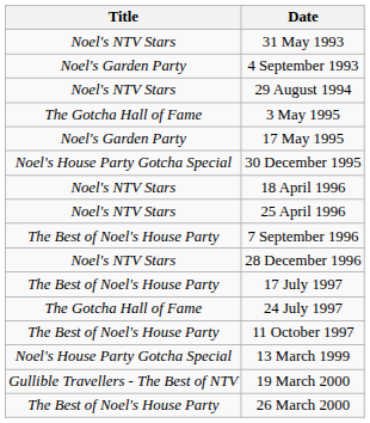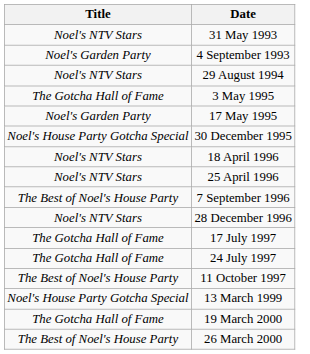 <table class="wikitable" style="text-align:center;">
 <tr>
 <th>Title</th>
 <th>Date</th>
 </tr>
 <tr>
 <td><em>Noel's NTV Stars</em></td>
 <td>31 May 1993</td>
 </tr>
 <tr>
 <td><em>Noel's Garden Party</em></td>
 <td>4 September 1993</td>
 </tr>
 <tr>
 <td><em>Noel's NTV Stars</em></td>
 <td>29 August 1994</td>
 </tr>
 <tr>
 <td><em>The Gotcha Hall of Fame</em></td>
 <td>3 May 1995</td>
 </tr>
 <tr>
 <td><em>Noel's Garden Party</em></td>
 <td>17 May 1995</td>
 </tr>
 <tr>
 <td><em>Noel's House Party Gotcha Special</em></td>
 <td>30 December 1995</td>
 </tr>
 <tr>
 <td><em>Noel's NTV Stars</em></td>
 <td>18 April 1996</td>
 </tr>
 <tr>
 <td><em>Noel's NTV Stars</em></td>
 <td>25 April 1996</td>
 </tr>
 <tr>
 <td><em>The Best of Noel's House Party</em></td>
 <td>7 September 1996</td>
 </tr>
 <tr>
 <td><em>Noel's NTV Stars</em></td>
 <td>28 December 1996</td>
 </tr>
 <tr>
-<td><em>The Best of Noel's House Party</em></td>
+<td><em>The Gotcha Hall of Fame</em></td>
 <td>17 July 1997</td>
 </tr>
 <tr>
 <td><em>The Gotcha Hall of Fame</em></td>
 <td>24 July 1997</td>
 </tr>
 <tr>
 <td><em>The Best of Noel's House Party</em></td>
 <td>11 October 1997</td>
 </tr>
 <tr>
 <td><em>Noel's House Party Gotcha Special</em></td>
 <td>13 March 1999</td>
 </tr>
 <tr>
-<td><em>Gullible Travellers - The Best of NTV</em></td>
+<td><em>The Gotcha Hall of Fame</em></td>
 <td>19 March 2000</td>
 </tr>
 <tr>
 <td><em>The Best of Noel's House Party</em></td>
 <td>26 March 2000</td>
 </tr>
 </table>
